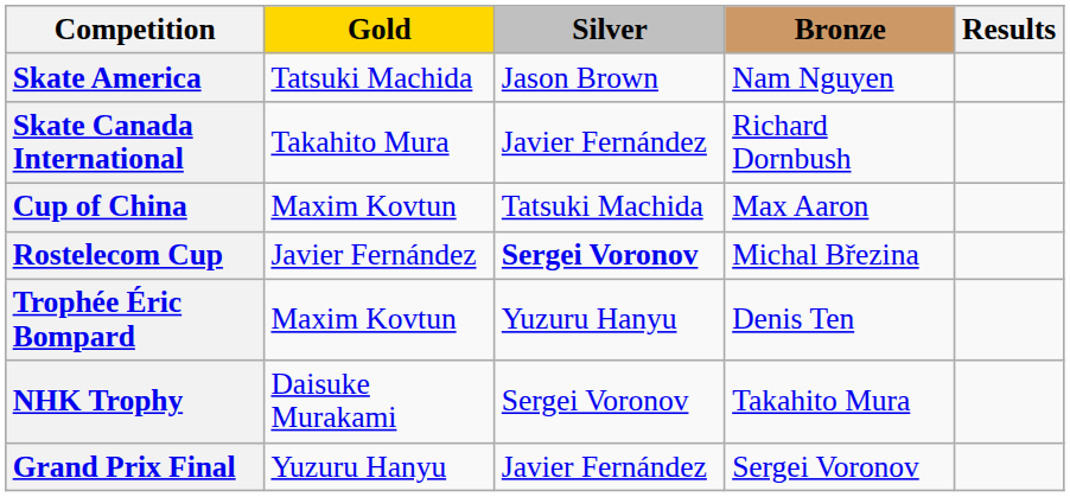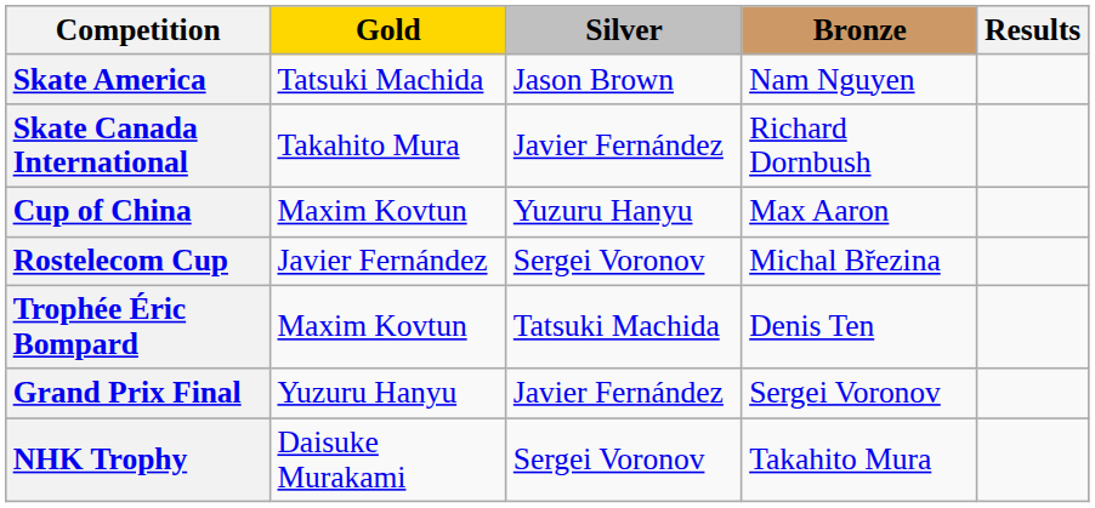 <table class="wikitable unsortable" style="text-align:left; width:90%">
 <tr>
 <th scope="col" style="text-align:center; width:25%">Competition</th>
 <td scope="col" style="text-align:center; width:22.5%; background:gold"><strong>Gold</strong></td>
 <td scope="col" style="text-align:center; width:22.5%; background:silver"><strong>Silver</strong></td>
 <td scope="col" style="text-align:center; width:22.5%; background:#c96"><strong>Bronze</strong></td>
 <th scope="col" style="text-align:center; width:7.5%">Results</th>
 </tr>
 <tr>
 <th scope="row" style="text-align:left"> <a href='#'>Skate America</a></th>
 <td> <a href='#'>Tatsuki Machida</a></td>
 <td> <a href='#'>Jason Brown</a></td>
 <td> <a href='#'>Nam Nguyen</a></td>
 <td></td>
 </tr>
 <tr>
 <th scope="row" style="text-align:left"> <a href='#'>Skate Canada International</a></th>
 <td> <a href='#'>Takahito Mura</a></td>
 <td> <a href='#'>Javier Fernández</a></td>
 <td> <a href='#'>Richard Dornbush</a></td>
 <td></td>
 </tr>
 <tr>
 <th scope="row" style="text-align:left"> <a href='#'>Cup of China</a></th>
 <td> <a href='#'>Maxim Kovtun</a></td>
-<td> <a href='#'>Tatsuki Machida</a></td>
+<td> <a href='#'>Yuzuru Hanyu</a></td>
 <td> <a href='#'>Max Aaron</a></td>
 <td></td>
 </tr>
 <tr>
 <th scope="row" style="text-align:left"> <a href='#'>Rostelecom Cup</a></th>
 <td> <a href='#'>Javier Fernández</a></td>
-<td><strong> <a href='#'>Sergei Voronov</a></strong></td>
+<td> <a href='#'>Sergei Voronov</a></td>
 <td> <a href='#'>Michal Březina</a></td>
 <td></td>
 </tr>
 <tr>
 <th scope="row" style="text-align:left"> <a href='#'>Trophée Éric Bompard</a></th>
 <td> <a href='#'>Maxim Kovtun</a></td>
+<td> <a href='#'>Tatsuki Machida</a></td>
+<td> <a href='#'>Denis Ten</a></td>
+<td></td>
+</tr>
+<tr>
+<th scope="row" style="text-align:left"> <a href='#'>Grand Prix Final</a></th>
 <td> <a href='#'>Yuzuru Hanyu</a></td>
-<td> <a href='#'>Denis Ten</a></td>
+<td> <a href='#'>Javier Fernández</a></td>
+<td> <a href='#'>Sergei Voronov</a></td>
 <td></td>
 </tr>
 <tr>
 <th scope="row" style="text-align:left"> <a href='#'>NHK Trophy</a></th>
 <td> <a href='#'>Daisuke Murakami</a></td>
 <td> <a href='#'>Sergei Voronov</a></td>
 <td> <a href='#'>Takahito Mura</a></td>
 <td></td>
 </tr>
-<tr>
-<th scope="row" style="text-align:left"> <a href='#'>Grand Prix Final</a></th>
-<td> <a href='#'>Yuzuru Hanyu</a></td>
-<td> <a href='#'>Javier Fernández</a></td>
-<td> <a href='#'>Sergei Voronov</a></td>
-<td></td>
-</tr>
 </table>
